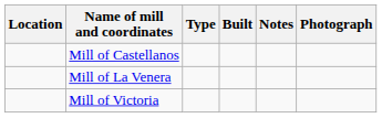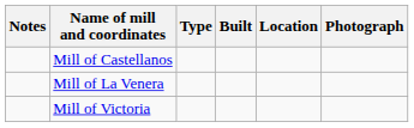 <table class="wikitable">
 <tr>
-<th>Location</th>
+<th>Notes</th>
 <th>Name of mill<br>and coordinates</th>
 <th>Type</th>
 <th>Built</th>
-<th>Notes</th>
+<th>Location</th>
 <th>Photograph</th>
 </tr>
 <tr>
 <td></td>
 <td><a href='#'>Mill of Castellanos</a></td>
 <td></td>
 <td></td>
 <td></td>
 <td></td>
 </tr>
 <tr>
 <td></td>
 <td><a href='#'>Mill of La Venera</a></td>
 <td></td>
 <td></td>
 <td></td>
 <td></td>
 </tr>
 <tr>
 <td></td>
 <td><a href='#'>Mill of Victoria</a></td>
 <td></td>
 <td></td>
 <td></td>
 <td></td>
 </tr>
 </table>
